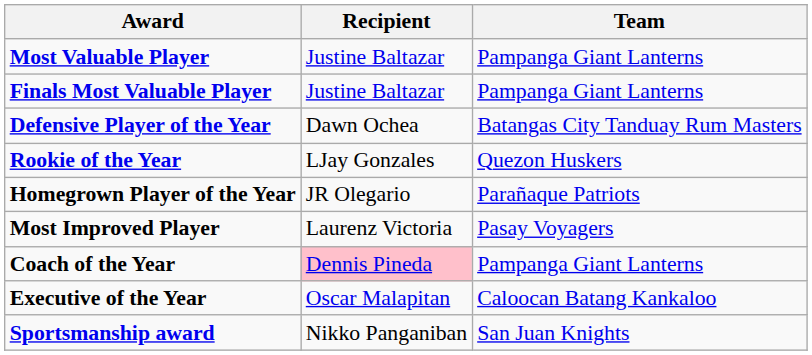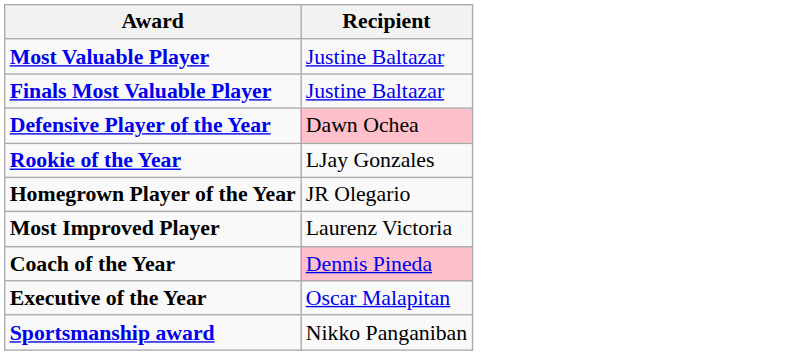 <table class="wikitable">
 <tr>
 <th>Award</th>
 <th>Recipient</th>
-<th>Team</th>
 </tr>
 <tr>
 <td><strong><a href='#'>Most Valuable Player</a></strong></td>
 <td><a href='#'>Justine Baltazar</a></td>
-<td><a href='#'>Pampanga Giant Lanterns</a></td>
 </tr>
 <tr>
 <td><strong><a href='#'>Finals Most Valuable Player</a></strong></td>
 <td><a href='#'>Justine Baltazar</a></td>
-<td><a href='#'>Pampanga Giant Lanterns</a></td>
 </tr>
 <tr>
 <td><strong><a href='#'>Defensive Player of the Year</a></strong></td>
-<td>Dawn Ochea</td>
-<td><a href='#'>Batangas City Tanduay Rum Masters</a></td>
+<td style="background: pink;">Dawn Ochea</td>
 </tr>
 <tr>
 <td><strong><a href='#'>Rookie of the Year</a></strong></td>
 <td>LJay Gonzales</td>
-<td><a href='#'>Quezon Huskers</a></td>
 </tr>
 <tr>
 <td><strong>Homegrown Player of the Year</strong></td>
 <td>JR Olegario</td>
-<td><a href='#'>Parañaque Patriots</a></td>
 </tr>
 <tr>
 <td><strong>Most Improved Player</strong></td>
 <td>Laurenz Victoria</td>
-<td><a href='#'>Pasay Voyagers</a></td>
 </tr>
 <tr>
 <td><strong>Coach of the Year</strong></td>
 <td style="background: pink;"><a href='#'>Dennis Pineda</a></td>
-<td><a href='#'>Pampanga Giant Lanterns</a></td>
 </tr>
 <tr>
 <td><strong>Executive of the Year</strong></td>
 <td><a href='#'>Oscar Malapitan</a></td>
-<td><a href='#'>Caloocan Batang Kankaloo</a></td>
 </tr>
 <tr>
 <td><strong><a href='#'>Sportsmanship award</a></strong></td>
 <td>Nikko Panganiban</td>
-<td><a href='#'>San Juan Knights</a></td>
 </tr>
 </table>
